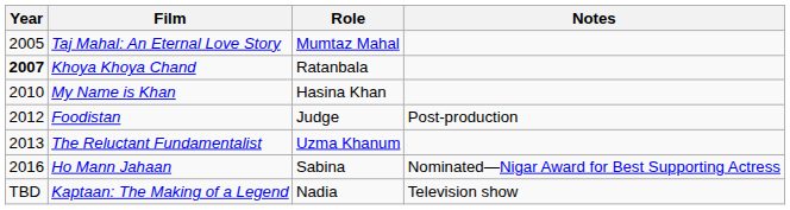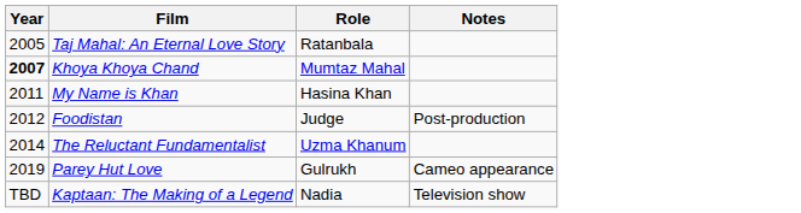 <table class="wikitable sortable" style="font-size:90%">
 <tr>
 <th>Year</th>
 <th>Film</th>
 <th>Role</th>
 <th>Notes</th>
 </tr>
 <tr>
 <td>2005</td>
 <td><em><a href='#'>Taj Mahal: An Eternal Love Story</a></em></td>
-<td><a href='#'>Mumtaz Mahal</a></td>
+<td>Ratanbala</td>
 <td></td>
 </tr>
 <tr>
 <td><strong>2007</strong></td>
 <td><em><a href='#'>Khoya Khoya Chand</a></em></td>
-<td>Ratanbala</td>
+<td><a href='#'>Mumtaz Mahal</a></td>
 <td></td>
 </tr>
 <tr>
-<td>2010</td>
+<td>2011</td>
 <td><em><a href='#'>My Name is Khan</a></em></td>
 <td>Hasina Khan</td>
 <td></td>
 </tr>
 <tr>
 <td>2012</td>
 <td><em><a href='#'>Foodistan</a></em></td>
 <td>Judge</td>
 <td>Post-production</td>
 </tr>
 <tr>
-<td>2013</td>
+<td>2014</td>
 <td><em><a href='#'>The Reluctant Fundamentalist</a></em></td>
 <td><a href='#'>Uzma Khanum</a></td>
 <td></td>
 </tr>
 <tr>
-<td>2016</td>
-<td><em><a href='#'>Ho Mann Jahaan</a></em></td>
-<td>Sabina</td>
-<td>Nominated—<a href='#'>Nigar Award for Best Supporting Actress</a></td>
+<td>2019</td>
+<td><em><a href='#'>Parey Hut Love</a></em></td>
+<td>Gulrukh</td>
+<td>Cameo appearance</td>
 </tr>
 <tr>
 <td>TBD</td>
 <td><em><a href='#'>Kaptaan: The Making of a Legend</a></em></td>
 <td>Nadia</td>
 <td>Television show</td>
 </tr>
 </table>
